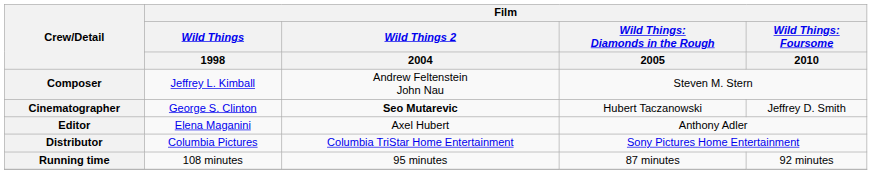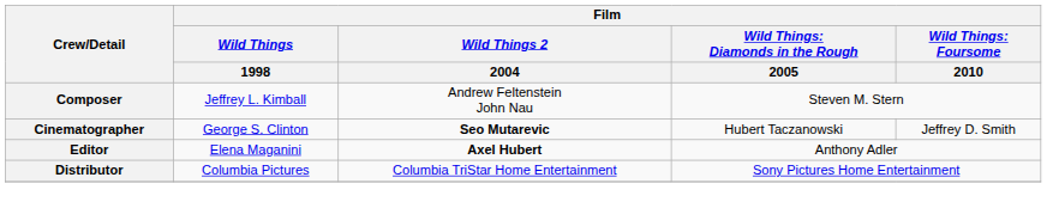 <table class="wikitable"  style="text-align:center; width:99%;">
 <tr>
 <th rowspan="3">Crew/Detail</th>
 <th colspan="4">Film</th>
 </tr>
 <tr>
 <th><em><a href='#'>Wild Things</a></em></th>
 <th><em><a href='#'>Wild Things 2</a></em></th>
 <th><em><a href='#'>Wild Things: <br> Diamonds in the Rough</a></em></th>
 <th><em><a href='#'>Wild Things: <br> Foursome</a></em></th>
 </tr>
 <tr>
 <th>1998</th>
 <th>2004</th>
 <th>2005</th>
 <th>2010</th>
 </tr>
 <tr>
 <th>Composer</th>
 <td><a href='#'>Jeffrey L. Kimball</a></td>
 <td>Andrew Feltenstein<br>John Nau</td>
 <td colspan="2">Steven M. Stern</td>
 </tr>
 <tr>
 <th>Cinematographer</th>
 <td><a href='#'>George S. Clinton</a></td>
 <td><strong>Seo Mutarevic</strong></td>
 <td>Hubert Taczanowski</td>
 <td>Jeffrey D. Smith</td>
 </tr>
 <tr>
 <th>Editor</th>
 <td><a href='#'>Elena Maganini</a></td>
-<td>Axel Hubert</td>
+<td><strong>Axel Hubert</strong></td>
 <td colspan="2">Anthony Adler</td>
 </tr>
 <tr>
 <th>Distributor</th>
 <td><a href='#'>Columbia Pictures</a></td>
 <td><a href='#'>Columbia TriStar Home Entertainment</a></td>
 <td colspan="2"><a href='#'>Sony Pictures Home Entertainment</a></td>
 </tr>
 <tr>
-<th>Running time</th>
-<td>108 minutes</td>
-<td>95 minutes</td>
-<td>87 minutes</td>
-<td>92 minutes</td>
-</tr>
-<tr>
 </tr>
 </table>
